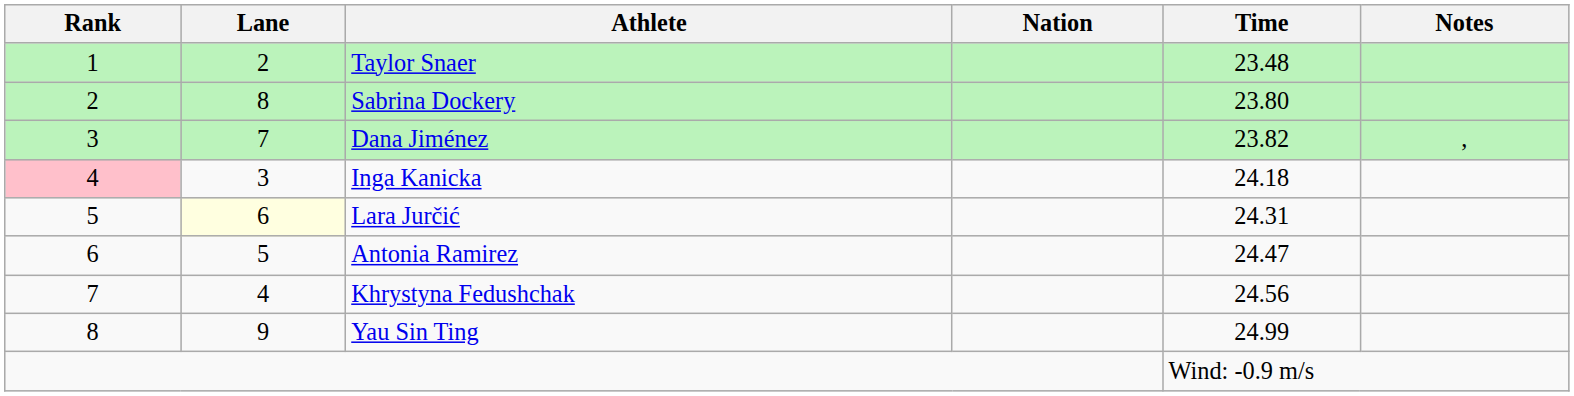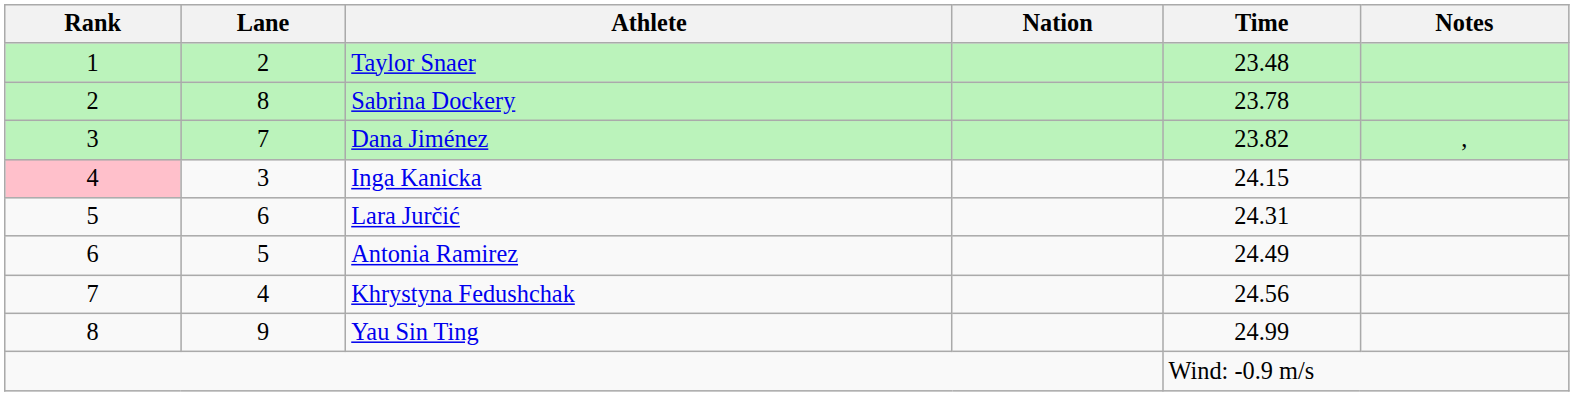 <table class="wikitable sortable" style="text-align:center;width: 65%;">
 <tr>
 <th scope="col">Rank</th>
 <th scope="col">Lane</th>
 <th scope="col">Athlete</th>
 <th scope="col">Nation</th>
 <th scope="col">Time</th>
 <th scope="col">Notes</th>
 </tr>
 <tr bgcolor=bbf3bb>
 <td>1</td>
 <td>2</td>
 <td align=left><a href='#'>Taylor Snaer</a></td>
 <td align=left></td>
 <td>23.48</td>
 <td></td>
 </tr>
 <tr bgcolor=bbf3bb>
 <td>2</td>
 <td>8</td>
 <td align=left><a href='#'>Sabrina Dockery</a></td>
 <td align=left></td>
-<td>23.80</td>
+<td>23.78</td>
 <td></td>
 </tr>
 <tr bgcolor=bbf3bb>
 <td>3</td>
 <td>7</td>
 <td align=left><a href='#'>Dana Jiménez</a></td>
 <td align=left></td>
 <td>23.82</td>
 <td>, </td>
 </tr>
 <tr>
 <td style="background: pink;">4</td>
 <td>3</td>
 <td align=left><a href='#'>Inga Kanicka</a></td>
 <td align=left></td>
-<td>24.18</td>
+<td>24.15</td>
 <td></td>
 </tr>
 <tr>
 <td>5</td>
-<td style="background: lightyellow;">6</td>
+<td>6</td>
 <td align=left><a href='#'>Lara Jurčić</a></td>
 <td align=left></td>
 <td>24.31</td>
 <td></td>
 </tr>
 <tr>
 <td>6</td>
 <td>5</td>
 <td align=left><a href='#'>Antonia Ramirez</a></td>
 <td align=left></td>
-<td>24.47</td>
+<td>24.49</td>
 <td></td>
 </tr>
 <tr>
 <td>7</td>
 <td>4</td>
 <td align=left><a href='#'>Khrystyna Fedushchak</a></td>
 <td align=left></td>
 <td>24.56</td>
 <td></td>
 </tr>
 <tr>
 <td>8</td>
 <td>9</td>
 <td align=left><a href='#'>Yau Sin Ting</a></td>
 <td align=left></td>
 <td>24.99</td>
 <td></td>
 </tr>
 <tr class="sortbottom">
 <td colspan="4"></td>
 <td colspan="2" style="text-align:left;">Wind: -0.9 m/s</td>
 </tr>
 </table>
